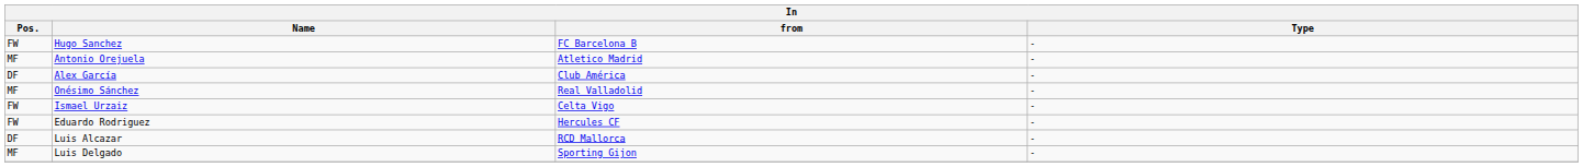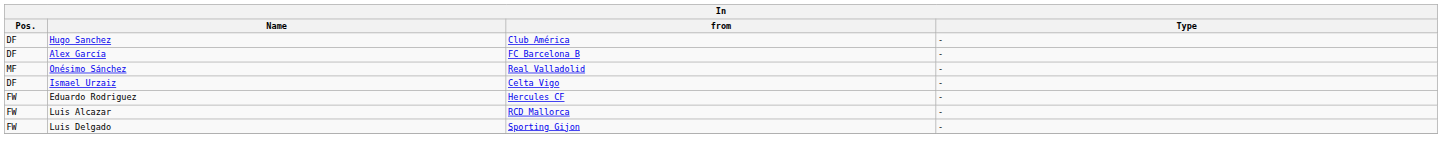 <table class="wikitable" style="font-size:90%;width:99%;">
 <tr>
 <th colspan="4">In</th>
 </tr>
 <tr>
 <th width=3%>Pos.</th>
 <th width=32%>Name</th>
 <th width=30%>from</th>
 <th width=35%>Type</th>
 </tr>
 <tr>
-<td>FW</td>
+<td>DF</td>
 <td><a href='#'>Hugo Sanchez</a></td>
-<td><a href='#'>FC Barcelona B</a></td>
-<td>-</td>
-</tr>
-<tr>
-<td>MF</td>
-<td><a href='#'>Antonio Orejuela</a></td>
-<td><a href='#'>Atletico Madrid</a></td>
+<td><a href='#'>Club América</a></td>
 <td>-</td>
 </tr>
 <tr>
 <td>DF</td>
 <td><a href='#'>Alex García</a></td>
-<td><a href='#'>Club América</a></td>
+<td><a href='#'>FC Barcelona B</a></td>
 <td>-</td>
 </tr>
 <tr>
 <td>MF</td>
 <td><a href='#'>Onésimo Sánchez</a></td>
 <td><a href='#'>Real Valladolid</a></td>
 <td>-</td>
 </tr>
 <tr>
-<td>FW</td>
+<td>DF</td>
 <td><a href='#'>Ismael Urzaiz</a></td>
 <td><a href='#'>Celta Vigo</a></td>
 <td>-</td>
 </tr>
 <tr>
 <td>FW</td>
 <td>Eduardo Rodriguez</td>
 <td><a href='#'>Hercules CF</a></td>
 <td>-</td>
 </tr>
 <tr>
-<td>DF</td>
+<td>FW</td>
 <td>Luis Alcazar</td>
 <td><a href='#'>RCD Mallorca</a></td>
 <td>-</td>
 </tr>
 <tr>
-<td>MF</td>
+<td>FW</td>
 <td>Luis Delgado</td>
 <td><a href='#'>Sporting Gijon</a></td>
 <td>-</td>
 </tr>
 <tr>
 </tr>
 </table>
